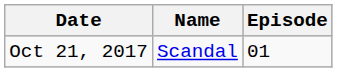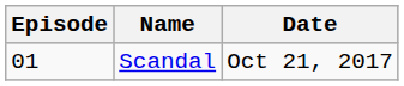 <table class="wikitable sortable">
 <tr>
+<th>Episode</th>
+<th>Name</th>
 <th>Date</th>
-<th>Name</th>
-<th>Episode</th>
 </tr>
 <tr>
+<td>01</td>
+<td><a href='#'>Scandal</a></td>
 <td>Oct 21, 2017</td>
-<td><a href='#'>Scandal</a></td>
-<td>01</td>
 </tr>
 </table>
